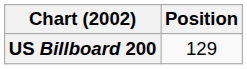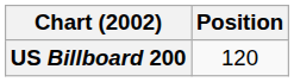 <table class="wikitable plainrowheaders" style="text-align:center">
 <tr>
 <th scope="col">Chart (2002)</th>
 <th scope="col">Position</th>
 </tr>
 <tr>
 <th scope="row">US <em>Billboard</em> 200</th>
-<td>129</td>
+<td>120</td>
 </tr>
 </table>
